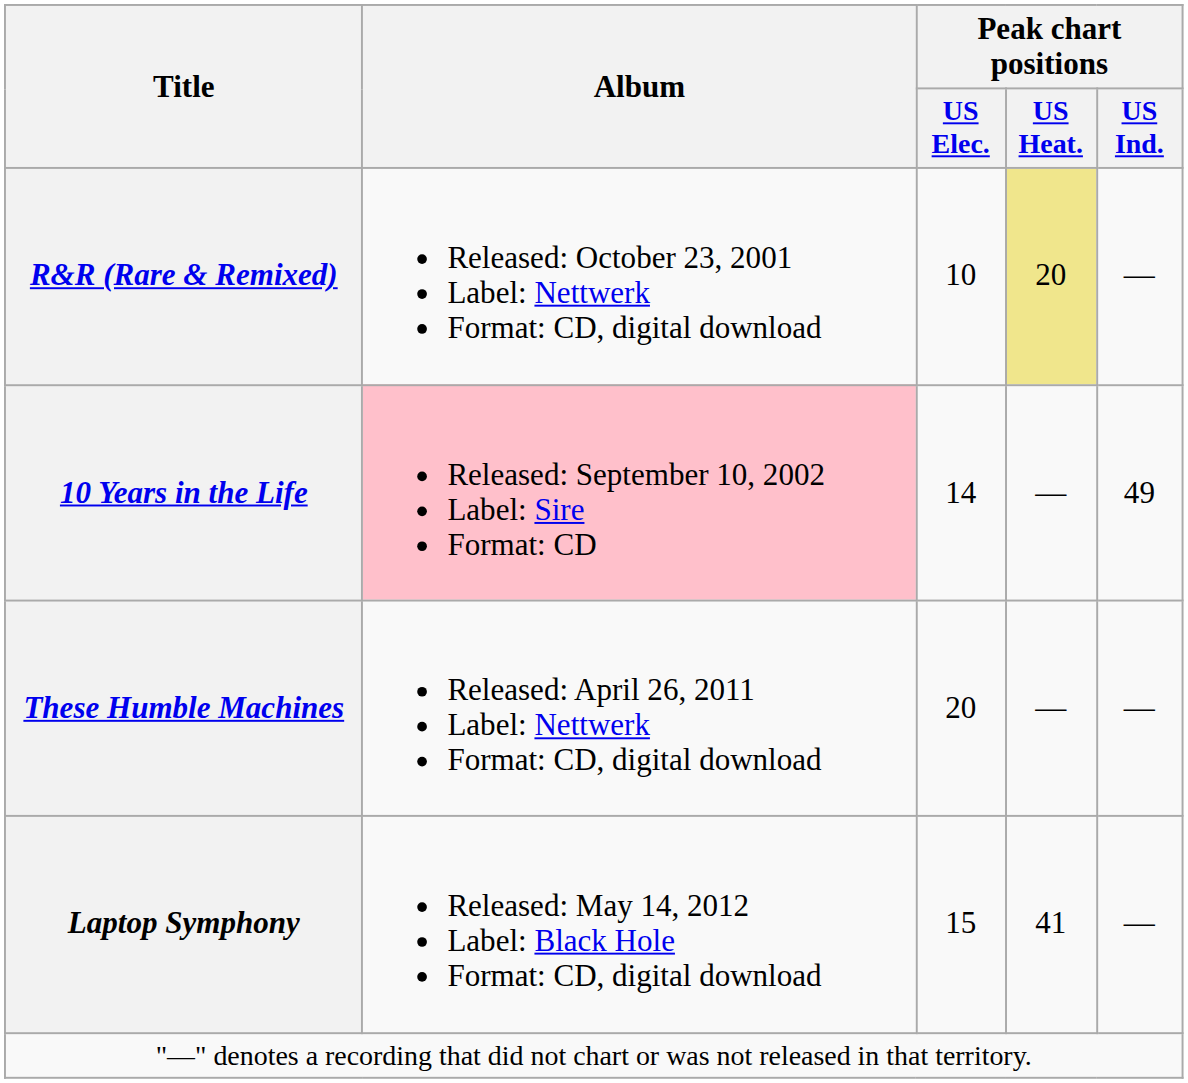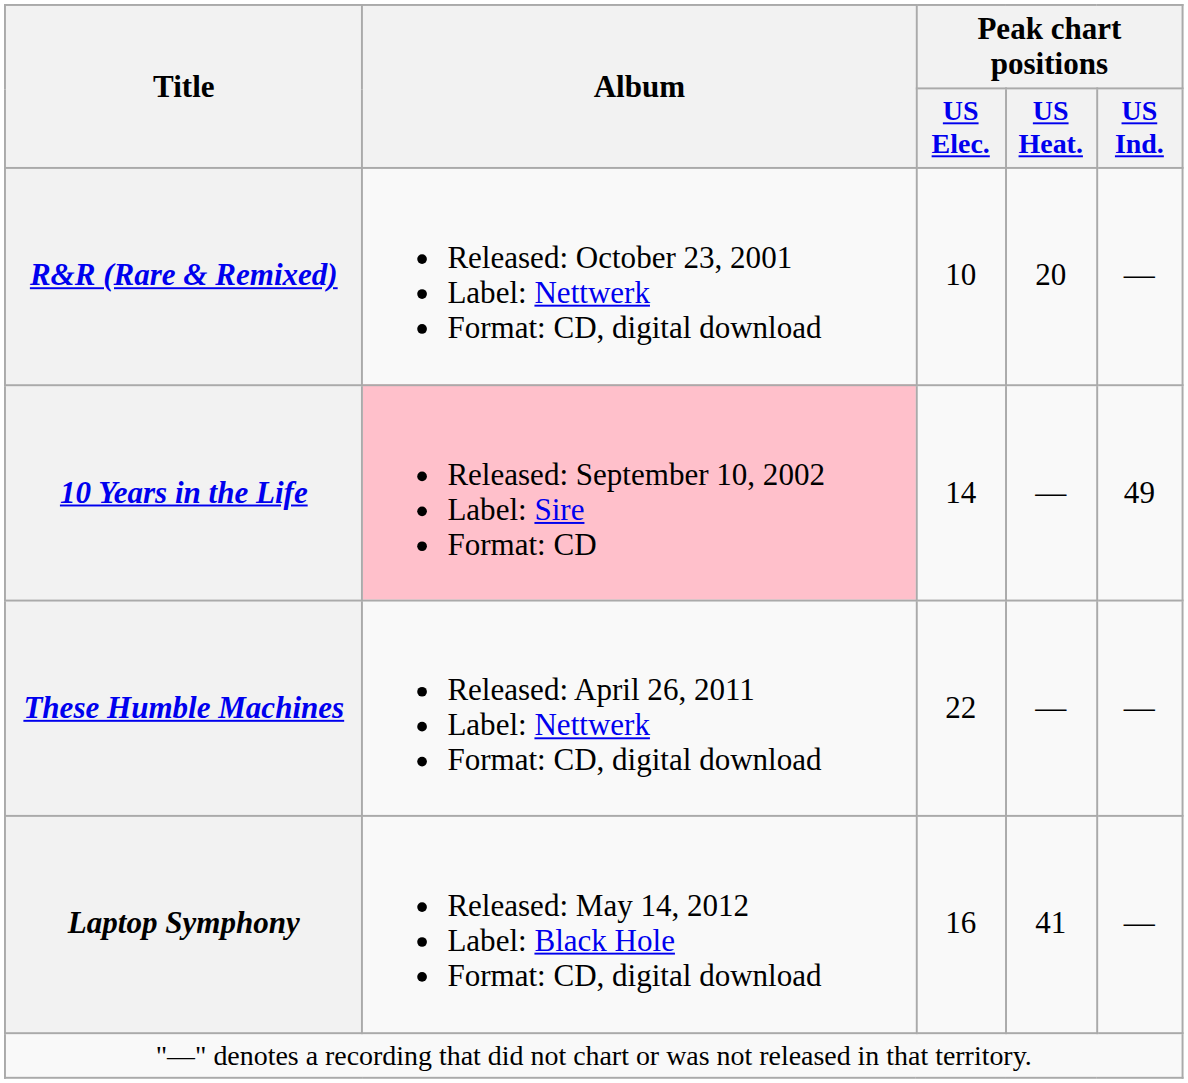 <table class="wikitable plainrowheaders">
 <tr>
 <th style="width:14em;" rowspan="2">Title</th>
 <th style="width:22em;" rowspan="2">Album</th>
 <th colspan="4">Peak chart positions</th>
 </tr>
 <tr>
 <th scope="col" style="width:3em;font-size:90%;"><a href='#'>US Elec.</a></th>
 <th scope="col" style="width:3em;font-size:90%;"><a href='#'>US Heat.</a></th>
 <th scope="col" style="width:3em;font-size:90%;"><a href='#'>US Ind.</a></th>
 </tr>
 <tr>
 <th scope="row"><em><a href='#'>R&R (Rare & Remixed)</a></em></th>
 <td><br><ul><li>Released: October 23, 2001</li><li>Label: <a href='#'>Nettwerk</a></li><li>Format: CD, digital download</li></ul></td>
 <td align="center">10</td>
-<td align="center" style="background: khaki;">20</td>
+<td align="center">20</td>
 <td align="center">—</td>
 </tr>
 <tr>
 <th scope="row"><em><a href='#'>10 Years in the Life</a></em></th>
 <td style="background: pink;"><br><ul><li>Released: September 10, 2002</li><li>Label: <a href='#'>Sire</a></li><li>Format: CD</li></ul></td>
 <td align="center">14</td>
 <td align="center">—</td>
 <td align="center">49</td>
 </tr>
 <tr>
 <th scope="row"><em><a href='#'>These Humble Machines</a></em></th>
 <td><br><ul><li>Released: April 26, 2011</li><li>Label: <a href='#'>Nettwerk</a></li><li>Format: CD, digital download</li></ul></td>
-<td align="center">20</td>
+<td align="center">22</td>
 <td align="center">—</td>
 <td align="center">—</td>
 </tr>
 <tr>
 <th scope="row"><em>Laptop Symphony</em></th>
 <td><br><ul><li>Released: May 14, 2012</li><li>Label: <a href='#'>Black Hole</a></li><li>Format: CD, digital download</li></ul></td>
-<td align="center">15</td>
+<td align="center">16</td>
 <td align="center">41</td>
 <td align="center">—</td>
 </tr>
 <tr>
 <td colspan="11" style="font-size:90%" align="center">"—" denotes a recording that did not chart or was not released in that territory.</td>
 </tr>
 </table>
